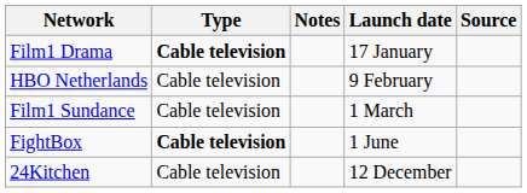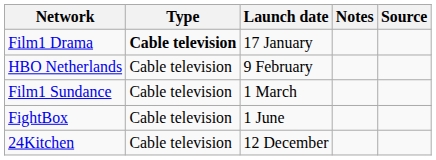 <table class="wikitable sortable">
 <tr>
 <th>Network</th>
 <th>Type</th>
+<th>Launch date</th>
 <th>Notes</th>
-<th>Launch date</th>
 <th>Source</th>
 </tr>
 <tr>
 <td><a href='#'>Film1 Drama</a></td>
 <td><strong>Cable television</strong></td>
+<td>17 January</td>
 <td></td>
-<td>17 January</td>
 <td></td>
 </tr>
 <tr>
 <td><a href='#'>HBO Netherlands</a></td>
 <td>Cable television</td>
+<td>9 February</td>
 <td></td>
-<td>9 February</td>
 <td></td>
 </tr>
 <tr>
 <td><a href='#'>Film1 Sundance</a></td>
 <td>Cable television</td>
+<td>1 March</td>
 <td></td>
-<td>1 March</td>
 <td></td>
 </tr>
 <tr>
 <td><a href='#'>FightBox</a></td>
-<td><strong>Cable television</strong></td>
+<td>Cable television</td>
+<td>1 June</td>
 <td></td>
-<td>1 June</td>
 <td></td>
 </tr>
 <tr>
 <td><a href='#'>24Kitchen</a></td>
 <td>Cable television</td>
+<td>12 December</td>
 <td></td>
-<td>12 December</td>
 <td></td>
 </tr>
 </table>
